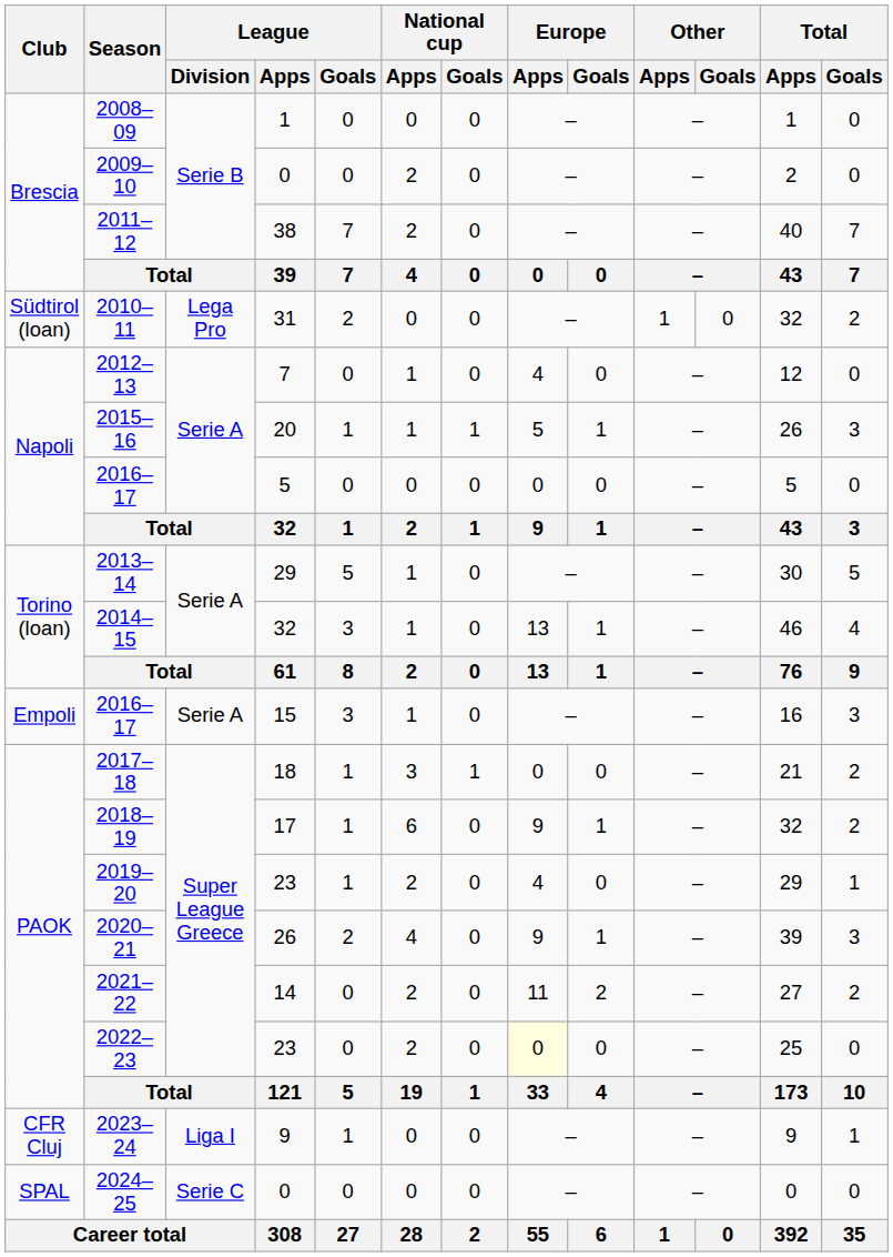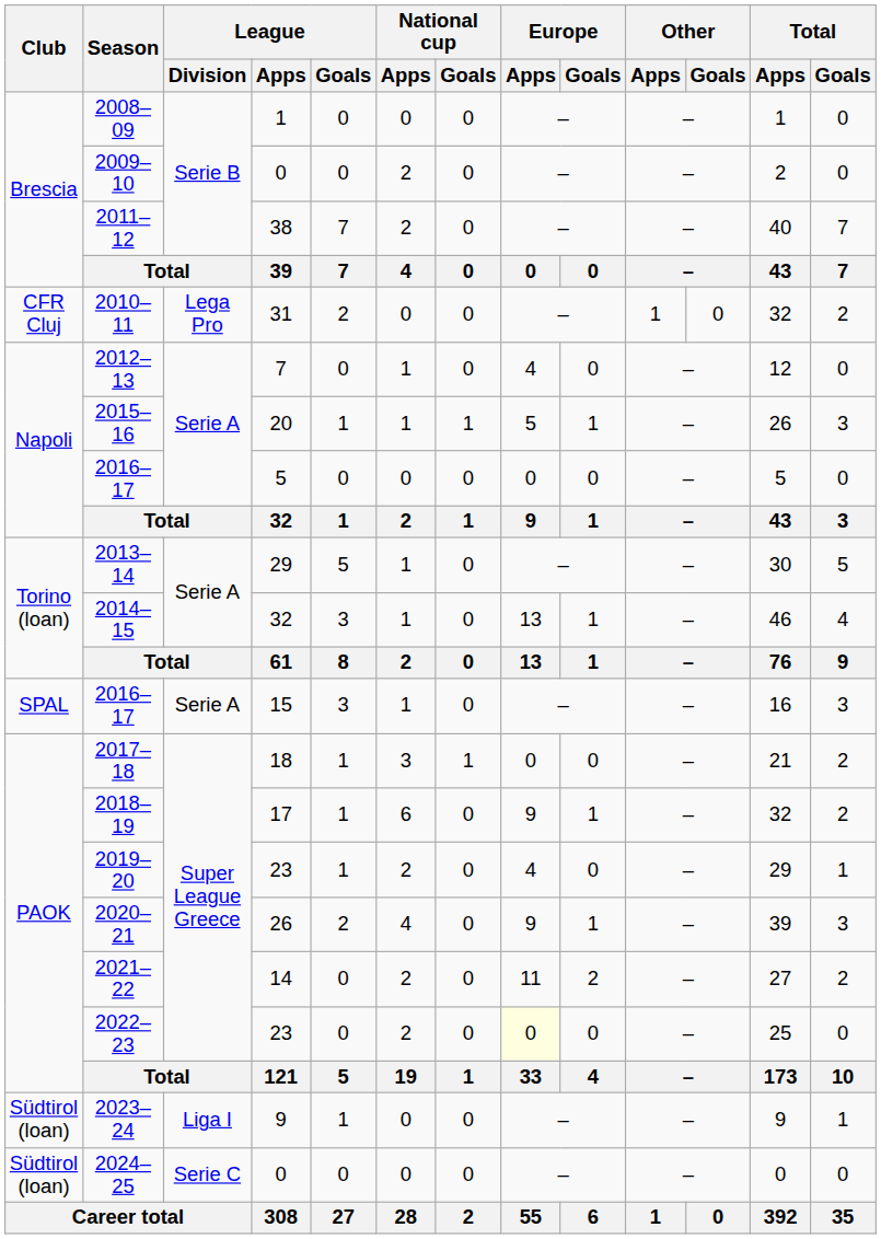 <table class="wikitable" style="text-align: center">
 <tr>
 <th rowspan="2">Club</th>
 <th rowspan="2">Season</th>
 <th colspan="3">League</th>
 <th colspan="2">National cup</th>
 <th colspan="2">Europe</th>
 <th colspan="2">Other</th>
 <th colspan="2">Total</th>
 </tr>
 <tr>
 <th>Division</th>
 <th>Apps</th>
 <th>Goals</th>
 <th>Apps</th>
 <th>Goals</th>
 <th>Apps</th>
 <th>Goals</th>
 <th>Apps</th>
 <th>Goals</th>
 <th>Apps</th>
 <th>Goals</th>
 </tr>
 <tr>
 <td rowspan="4"><a href='#'>Brescia</a></td>
 <td><a href='#'>2008–09</a></td>
 <td rowspan="3"><a href='#'>Serie B</a></td>
 <td>1</td>
 <td>0</td>
 <td>0</td>
 <td>0</td>
 <td colspan="2">–</td>
 <td colspan="2">–</td>
 <td>1</td>
 <td>0</td>
 </tr>
 <tr>
 <td><a href='#'>2009–10</a></td>
 <td>0</td>
 <td>0</td>
 <td>2</td>
 <td>0</td>
 <td colspan="2">–</td>
 <td colspan="2">–</td>
 <td>2</td>
 <td>0</td>
 </tr>
 <tr>
 <td><a href='#'>2011–12</a></td>
 <td>38</td>
 <td>7</td>
 <td>2</td>
 <td>0</td>
 <td colspan="2">–</td>
 <td colspan="2">–</td>
 <td>40</td>
 <td>7</td>
 </tr>
 <tr>
 <th colspan="2">Total</th>
 <th>39</th>
 <th>7</th>
 <th>4</th>
 <th>0</th>
 <th>0</th>
 <th>0</th>
 <th colspan="2">–</th>
 <th>43</th>
 <th>7</th>
 </tr>
 <tr>
-<td><a href='#'>Südtirol</a> (loan)</td>
+<td><a href='#'>CFR Cluj</a></td>
 <td><a href='#'>2010–11</a></td>
 <td><a href='#'>Lega Pro</a></td>
 <td>31</td>
 <td>2</td>
 <td>0</td>
 <td>0</td>
 <td colspan="2">–</td>
 <td>1</td>
 <td>0</td>
 <td>32</td>
 <td>2</td>
 </tr>
 <tr>
 <td rowspan="4"><a href='#'>Napoli</a></td>
 <td><a href='#'>2012–13</a></td>
 <td rowspan="3"><a href='#'>Serie A</a></td>
 <td>7</td>
 <td>0</td>
 <td>1</td>
 <td>0</td>
 <td>4</td>
 <td>0</td>
 <td colspan="2">–</td>
 <td>12</td>
 <td>0</td>
 </tr>
 <tr>
 <td><a href='#'>2015–16</a></td>
 <td>20</td>
 <td>1</td>
 <td>1</td>
 <td>1</td>
 <td>5</td>
 <td>1</td>
 <td colspan="2">–</td>
 <td>26</td>
 <td>3</td>
 </tr>
 <tr>
 <td><a href='#'>2016–17</a></td>
 <td>5</td>
 <td>0</td>
 <td>0</td>
 <td>0</td>
 <td>0</td>
 <td>0</td>
 <td colspan="2">–</td>
 <td>5</td>
 <td>0</td>
 </tr>
 <tr>
 <th colspan="2">Total</th>
 <th>32</th>
 <th>1</th>
 <th>2</th>
 <th>1</th>
 <th>9</th>
 <th>1</th>
 <th colspan="2">–</th>
 <th>43</th>
 <th>3</th>
 </tr>
 <tr>
 <td rowspan="3"><a href='#'>Torino</a> (loan)</td>
 <td><a href='#'>2013–14</a></td>
 <td rowspan="2">Serie A</td>
 <td>29</td>
 <td>5</td>
 <td>1</td>
 <td>0</td>
 <td colspan="2">–</td>
 <td colspan="2">–</td>
 <td>30</td>
 <td>5</td>
 </tr>
 <tr>
 <td><a href='#'>2014–15</a></td>
 <td>32</td>
 <td>3</td>
 <td>1</td>
 <td>0</td>
 <td>13</td>
 <td>1</td>
 <td colspan="2">–</td>
 <td>46</td>
 <td>4</td>
 </tr>
 <tr>
 <th colspan="2">Total</th>
 <th>61</th>
 <th>8</th>
 <th>2</th>
 <th>0</th>
 <th>13</th>
 <th>1</th>
 <th colspan="2">–</th>
 <th>76</th>
 <th>9</th>
 </tr>
 <tr>
-<td><a href='#'>Empoli</a></td>
+<td><a href='#'>SPAL</a></td>
 <td><a href='#'>2016–17</a></td>
 <td>Serie A</td>
 <td>15</td>
 <td>3</td>
 <td>1</td>
 <td>0</td>
 <td colspan="2">–</td>
 <td colspan="2">–</td>
 <td>16</td>
 <td>3</td>
 </tr>
 <tr>
 <td rowspan="7"><a href='#'>PAOK</a></td>
 <td><a href='#'>2017–18</a></td>
 <td rowspan="6"><a href='#'>Super League Greece</a></td>
 <td>18</td>
 <td>1</td>
 <td>3</td>
 <td>1</td>
 <td>0</td>
 <td>0</td>
 <td colspan="2">–</td>
 <td>21</td>
 <td>2</td>
 </tr>
 <tr>
 <td><a href='#'>2018–19</a></td>
 <td>17</td>
 <td>1</td>
 <td>6</td>
 <td>0</td>
 <td>9</td>
 <td>1</td>
 <td colspan="2">–</td>
 <td>32</td>
 <td>2</td>
 </tr>
 <tr>
 <td><a href='#'>2019–20</a></td>
 <td>23</td>
 <td>1</td>
 <td>2</td>
 <td>0</td>
 <td>4</td>
 <td>0</td>
 <td colspan="2">–</td>
 <td>29</td>
 <td>1</td>
 </tr>
 <tr>
 <td><a href='#'>2020–21</a></td>
 <td>26</td>
 <td>2</td>
 <td>4</td>
 <td>0</td>
 <td>9</td>
 <td>1</td>
 <td colspan="2">–</td>
 <td>39</td>
 <td>3</td>
 </tr>
 <tr>
 <td><a href='#'>2021–22</a></td>
 <td>14</td>
 <td>0</td>
 <td>2</td>
 <td>0</td>
 <td>11</td>
 <td>2</td>
 <td colspan="2">–</td>
 <td>27</td>
 <td>2</td>
 </tr>
 <tr>
 <td><a href='#'>2022–23</a></td>
 <td>23</td>
 <td>0</td>
 <td>2</td>
 <td>0</td>
 <td style="background: lightyellow;">0</td>
 <td>0</td>
 <td colspan="2">–</td>
 <td>25</td>
 <td>0</td>
 </tr>
 <tr>
 <th colspan="2">Total</th>
 <th>121</th>
 <th>5</th>
 <th>19</th>
 <th>1</th>
 <th>33</th>
 <th>4</th>
 <th colspan="2">–</th>
 <th>173</th>
 <th>10</th>
 </tr>
 <tr>
-<td><a href='#'>CFR Cluj</a></td>
+<td><a href='#'>Südtirol</a> (loan)</td>
 <td><a href='#'>2023–24</a></td>
 <td><a href='#'>Liga I</a></td>
 <td>9</td>
 <td>1</td>
 <td>0</td>
 <td>0</td>
 <td colspan="2">–</td>
 <td colspan="2">–</td>
 <td>9</td>
 <td>1</td>
 </tr>
 <tr>
-<td><a href='#'>SPAL</a></td>
+<td><a href='#'>Südtirol</a> (loan)</td>
 <td><a href='#'>2024–25</a></td>
 <td><a href='#'>Serie C</a></td>
 <td>0</td>
 <td>0</td>
 <td>0</td>
 <td>0</td>
 <td colspan="2">–</td>
 <td colspan="2">–</td>
 <td>0</td>
 <td>0</td>
 </tr>
 <tr>
 <th colspan="3">Career total</th>
 <th>308</th>
 <th>27</th>
 <th>28</th>
 <th>2</th>
 <th>55</th>
 <th>6</th>
 <th>1</th>
 <th>0</th>
 <th>392</th>
 <th>35</th>
 </tr>
 </table>
